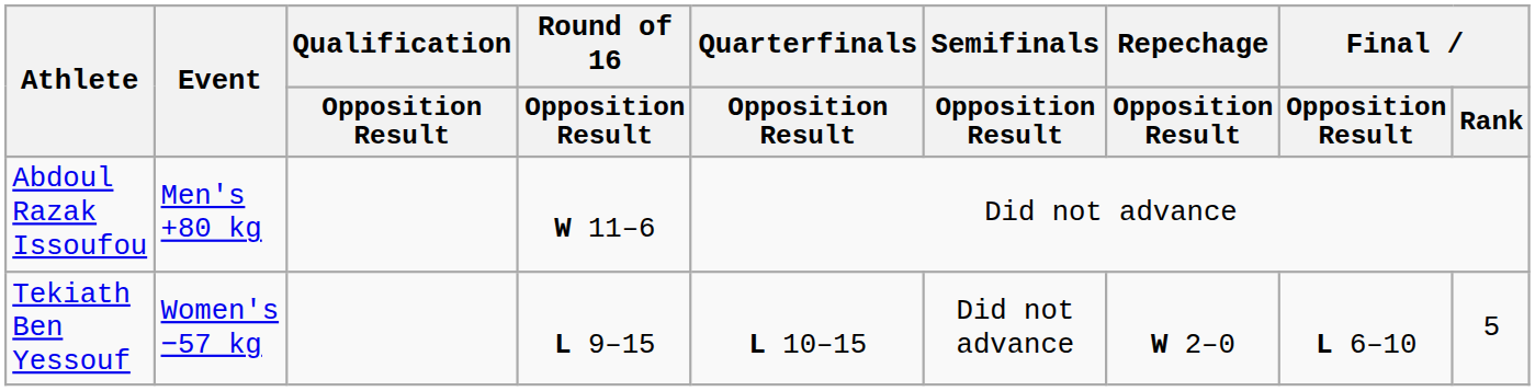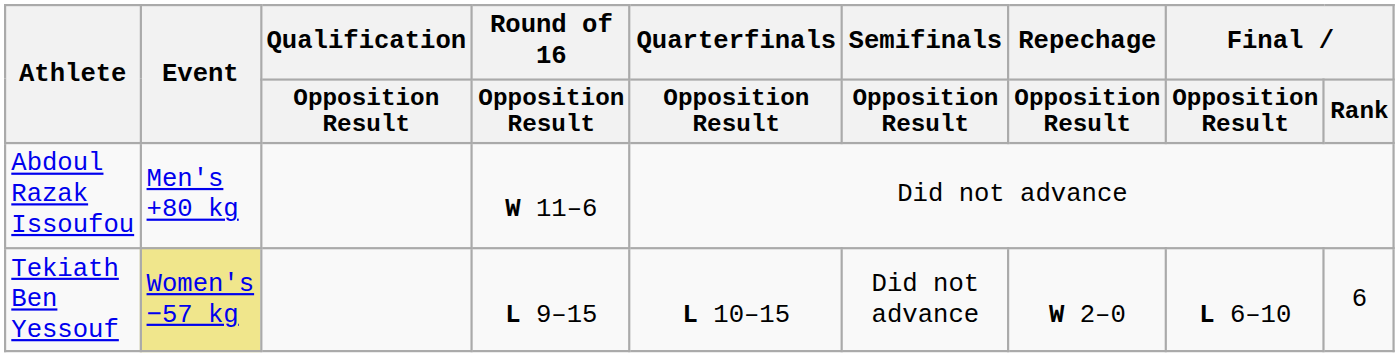 <table class="wikitable" style="font-size:90%;">
 <tr>
 <th rowspan=2>Athlete</th>
 <th rowspan=2>Event</th>
 <th>Qualification</th>
 <th>Round of 16</th>
 <th>Quarterfinals</th>
 <th>Semifinals</th>
 <th>Repechage</th>
 <th colspan=2>Final / </th>
 </tr>
 <tr style="font-size:95%">
 <th>Opposition<br>Result</th>
 <th>Opposition<br>Result</th>
 <th>Opposition<br>Result</th>
 <th>Opposition<br>Result</th>
 <th>Opposition<br>Result</th>
 <th>Opposition<br>Result</th>
 <th>Rank</th>
 </tr>
 <tr align=center>
 <td align=left><a href='#'>Abdoul Razak Issoufou</a></td>
 <td align=left><a href='#'>Men's +80 kg</a></td>
 <td></td>
 <td><br><strong>W</strong> 11–6</td>
 <td colspan=5>Did not advance</td>
 </tr>
 <tr align=center>
 <td align=left><a href='#'>Tekiath Ben Yessouf</a></td>
-<td align=left><a href='#'>Women's −57 kg</a></td>
+<td align=left style="background: khaki;"><a href='#'>Women's −57 kg</a></td>
 <td></td>
 <td><br><strong>L</strong> 9–15</td>
 <td><br><strong>L</strong> 10–15</td>
 <td>Did not advance</td>
 <td><br><strong>W</strong> 2–0</td>
 <td><br><strong>L</strong> 6–10</td>
-<td>5</td>
+<td>6</td>
 </tr>
 </table>
